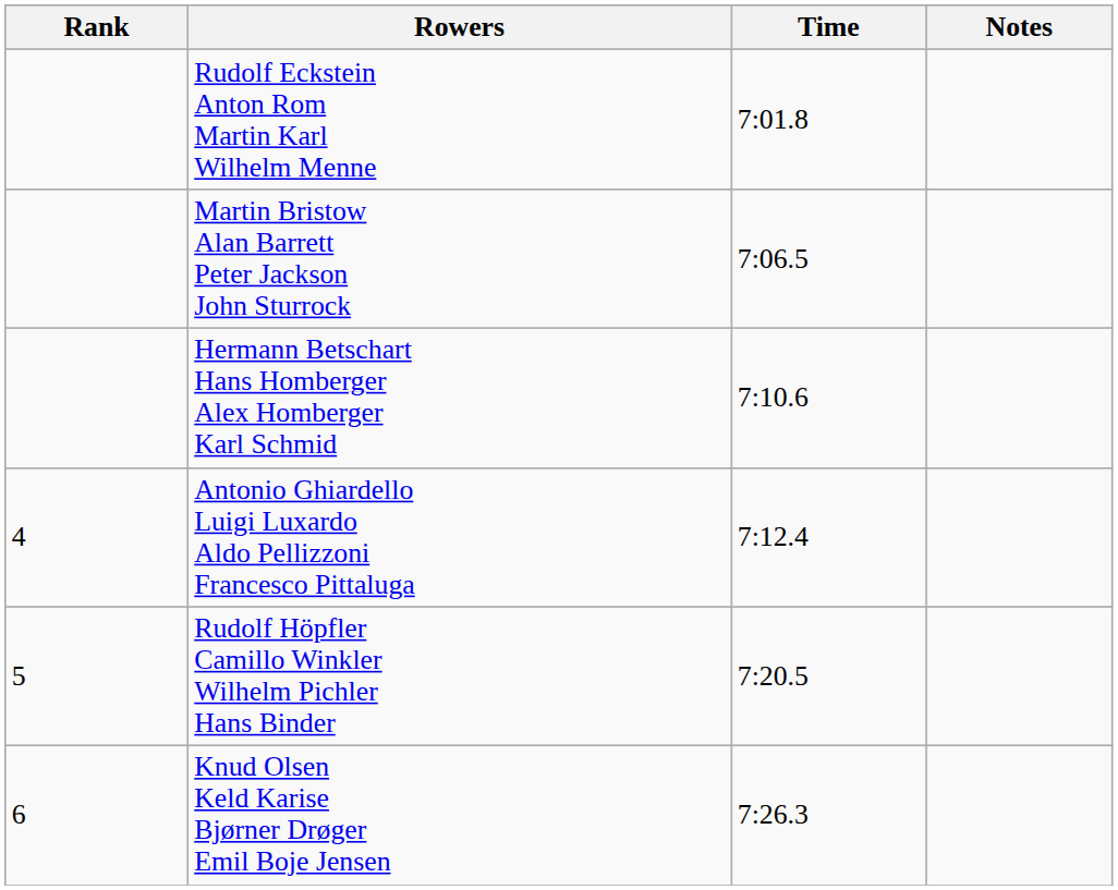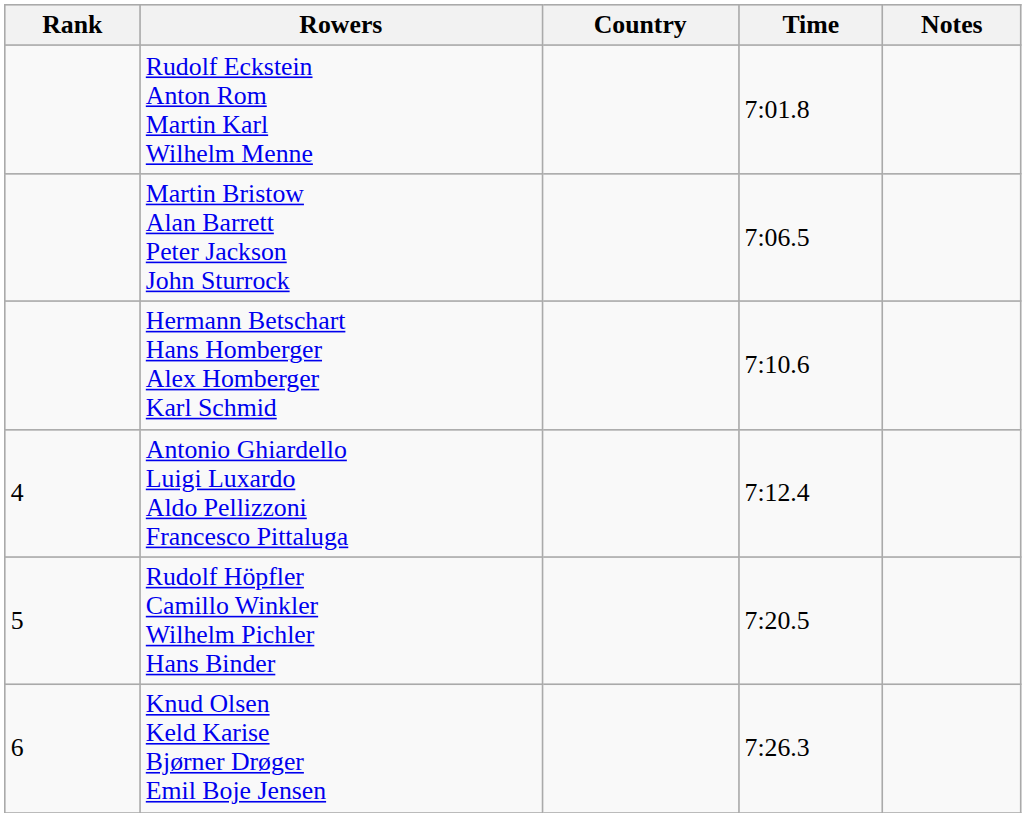 <table class="wikitable" width=50%>
 <tr>
 <th>Rank</th>
 <th>Rowers</th>
+<th>Country</th>
 <th>Time</th>
 <th>Notes</th>
 </tr>
 <tr>
 <td></td>
 <td><a href='#'>Rudolf Eckstein</a><br><a href='#'>Anton Rom</a><br><a href='#'>Martin Karl</a><br><a href='#'>Wilhelm Menne</a></td>
+<td></td>
 <td>7:01.8</td>
 <td></td>
 </tr>
 <tr>
 <td></td>
 <td><a href='#'>Martin Bristow</a><br><a href='#'>Alan Barrett</a><br><a href='#'>Peter Jackson</a><br><a href='#'>John Sturrock</a></td>
+<td></td>
 <td>7:06.5</td>
 <td></td>
 </tr>
 <tr>
 <td></td>
 <td><a href='#'>Hermann Betschart</a><br><a href='#'>Hans Homberger</a><br><a href='#'>Alex Homberger</a><br><a href='#'>Karl Schmid</a></td>
+<td></td>
 <td>7:10.6</td>
 <td></td>
 </tr>
 <tr>
 <td>4</td>
 <td><a href='#'>Antonio Ghiardello</a><br><a href='#'>Luigi Luxardo</a><br><a href='#'>Aldo Pellizzoni</a><br><a href='#'>Francesco Pittaluga</a></td>
+<td></td>
 <td>7:12.4</td>
 <td></td>
 </tr>
 <tr>
 <td>5</td>
 <td><a href='#'>Rudolf Höpfler</a><br><a href='#'>Camillo Winkler</a><br><a href='#'>Wilhelm Pichler</a><br><a href='#'>Hans Binder</a></td>
+<td></td>
 <td>7:20.5</td>
 <td></td>
 </tr>
 <tr>
 <td>6</td>
 <td><a href='#'>Knud Olsen</a><br><a href='#'>Keld Karise</a><br><a href='#'>Bjørner Drøger</a><br><a href='#'>Emil Boje Jensen</a></td>
+<td></td>
 <td>7:26.3</td>
 <td></td>
 </tr>
 </table>
